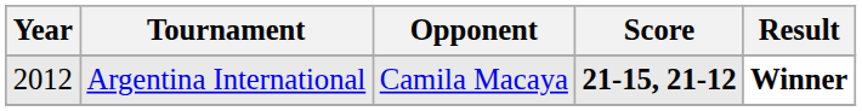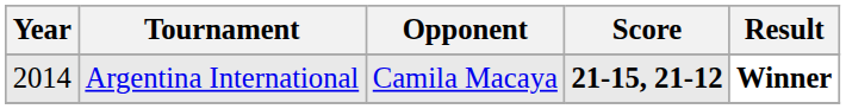 <table class="sortable wikitable" style="font-size: 90%;">
 <tr>
 <th>Year</th>
 <th>Tournament</th>
 <th>Opponent</th>
 <th>Score</th>
 <th>Result</th>
 </tr>
 <tr>
 </tr>
 <tr style="background:#E9E9E9">
-<td align="center">2012</td>
+<td align="center">2014</td>
 <td align="left"><a href='#'>Argentina International</a></td>
 <td align="left"> <a href='#'>Camila Macaya</a></td>
 <td align="left"><strong>21-15, 21-12</strong></td>
 <td style="text-align:left; background:white"> <strong>Winner</strong></td>
 </tr>
 <tr>
 </tr>
 </table>
